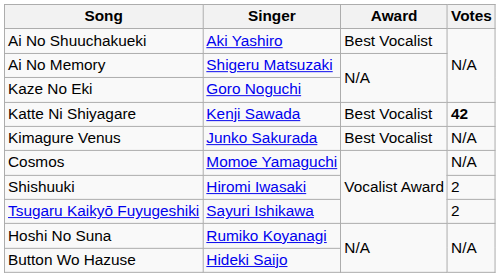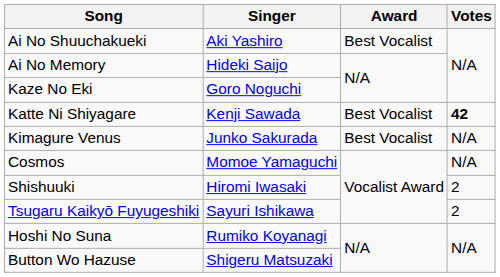 <table class="wikitable">
 <tr>
 <th>Song</th>
 <th>Singer</th>
 <th>Award</th>
 <th>Votes</th>
 </tr>
 <tr>
 <td>Ai No Shuuchakueki</td>
 <td><a href='#'>Aki Yashiro</a></td>
 <td>Best Vocalist</td>
 <td rowspan=3>N/A</td>
 </tr>
 <tr>
 <td>Ai No Memory</td>
-<td><a href='#'>Shigeru Matsuzaki</a></td>
+<td><a href='#'>Hideki Saijo</a></td>
 <td rowspan=2>N/A</td>
 </tr>
 <tr>
 <td>Kaze No Eki</td>
 <td><a href='#'>Goro Noguchi</a></td>
 </tr>
 <tr>
 <td>Katte Ni Shiyagare</td>
 <td><a href='#'>Kenji Sawada</a></td>
 <td>Best Vocalist</td>
 <td><strong>42</strong></td>
 </tr>
 <tr>
 <td>Kimagure Venus</td>
 <td><a href='#'>Junko Sakurada</a></td>
 <td>Best Vocalist</td>
 <td>N/A</td>
 </tr>
 <tr>
 <td>Cosmos</td>
 <td><a href='#'>Momoe Yamaguchi</a></td>
 <td rowspan=3>Vocalist Award</td>
 <td>N/A</td>
 </tr>
 <tr>
 <td>Shishuuki</td>
 <td><a href='#'>Hiromi Iwasaki</a></td>
 <td>2</td>
 </tr>
 <tr>
 <td><a href='#'>Tsugaru Kaikyō Fuyugeshiki</a></td>
 <td><a href='#'>Sayuri Ishikawa</a></td>
 <td>2</td>
 </tr>
 <tr>
 <td>Hoshi No Suna</td>
 <td><a href='#'>Rumiko Koyanagi</a></td>
 <td rowspan=2>N/A</td>
 <td rowspan=2>N/A</td>
 </tr>
 <tr>
 <td>Button Wo Hazuse</td>
-<td><a href='#'>Hideki Saijo</a></td>
+<td><a href='#'>Shigeru Matsuzaki</a></td>
 </tr>
 </table>
